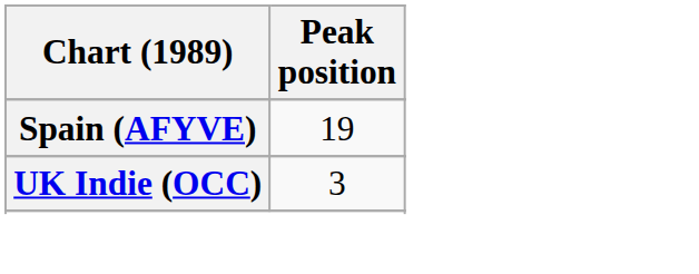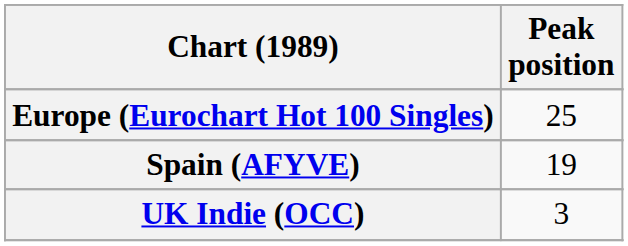 <table class="wikitable sortable plainrowheaders" style="text-align:center">
 <tr>
 <th scope="col">Chart (1989)</th>
 <th scope="col">Peak<br>position</th>
 </tr>
 <tr>
+</tr>
+<tr>
+<th scope="row">Europe (<a href='#'>Eurochart Hot 100 Singles</a>)</th>
+<td>25</td>
 </tr>
 <tr>
 </tr>
 <tr>
 </tr>
 <tr>
 </tr>
 <tr>
 <th scope="row">Spain (<a href='#'>AFYVE</a>)</th>
 <td>19</td>
 </tr>
 <tr>
 </tr>
 <tr>
 </tr>
 <tr>
 <th scope="row"><a href='#'>UK Indie</a> (<a href='#'>OCC</a>)</th>
 <td>3</td>
 </tr>
 <tr>
 </tr>
 <tr>
 </tr>
 <tr>
 </tr>
 <tr>
 </tr>
 </table>
